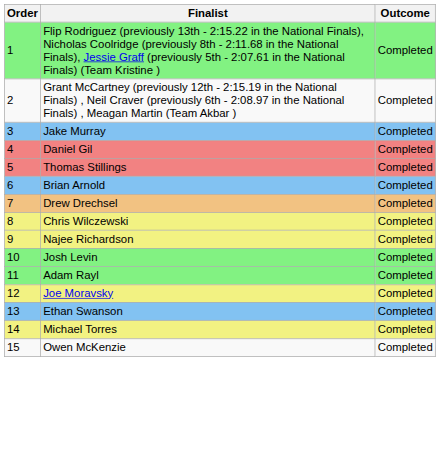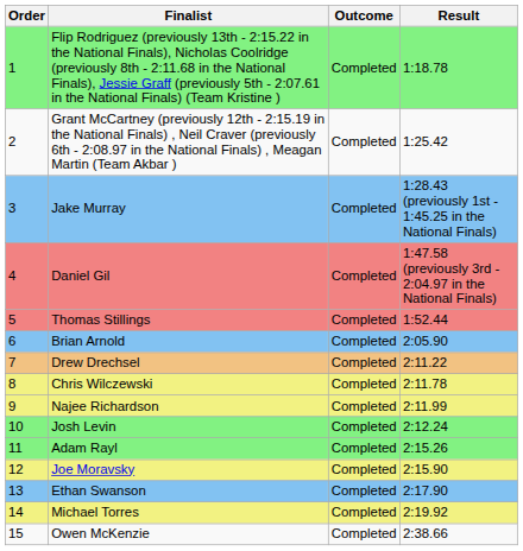 <table class="wikitable sortable">
 <tr>
 <th>Order</th>
 <th>Finalist</th>
 <th>Outcome</th>
+<th>Result</th>
 </tr>
 <tr style="background-color:#82f282">
 <td>1</td>
 <td>Flip Rodriguez (previously 13th - 2:15.22 in the National Finals), Nicholas Coolridge (previously 8th - 2:11.68 in the National Finals), <a href='#'>Jessie Graff</a> (previously 5th - 2:07.61 in the National Finals) (Team Kristine )</td>
 <td>Completed</td>
+<td>1:18.78</td>
 </tr>
 <tr>
 <td>2</td>
 <td>Grant McCartney (previously 12th - 2:15.19 in the National Finals) , Neil Craver (previously 6th - 2:08.97 in the National Finals) , Meagan Martin  (Team Akbar )</td>
 <td>Completed</td>
+<td>1:25.42</td>
 </tr>
 <tr style="background-color:#82c2f2">
 <td>3</td>
 <td>Jake Murray</td>
 <td>Completed</td>
+<td>1:28.43 (previously 1st - 1:45.25 in the National Finals)</td>
 </tr>
 <tr style="background-color:#f28282">
 <td>4</td>
 <td>Daniel Gil</td>
 <td>Completed</td>
+<td>1:47.58 (previously 3rd - 2:04.97 in the National Finals)</td>
 </tr>
 <tr style="background-color:#f28282">
 <td>5</td>
 <td>Thomas Stillings</td>
 <td>Completed</td>
+<td>1:52.44</td>
 </tr>
 <tr style="background-color:#82c2f2">
 <td>6</td>
 <td>Brian Arnold</td>
 <td>Completed</td>
+<td>2:05.90</td>
 </tr>
 <tr style="background-color:#f2c282">
 <td>7</td>
 <td>Drew Drechsel</td>
 <td>Completed</td>
+<td>2:11.22</td>
 </tr>
 <tr style="background-color:#f2f282">
 <td>8</td>
 <td>Chris Wilczewski</td>
 <td>Completed</td>
+<td>2:11.78</td>
 </tr>
 <tr style="background-color:#f2f282">
 <td>9</td>
 <td>Najee Richardson</td>
 <td>Completed</td>
+<td>2:11.99</td>
 </tr>
 <tr style="background-color:#82f282">
 <td>10</td>
 <td>Josh Levin</td>
 <td>Completed</td>
+<td>2:12.24</td>
 </tr>
 <tr style="background-color:#82f282">
 <td>11</td>
 <td>Adam Rayl</td>
 <td>Completed</td>
+<td>2:15.26</td>
 </tr>
 <tr style="background-color:#f2f282">
 <td>12</td>
 <td><a href='#'>Joe Moravsky</a></td>
 <td>Completed</td>
+<td>2:15.90</td>
 </tr>
 <tr style="background-color:#82c2f2">
 <td>13</td>
 <td>Ethan Swanson</td>
 <td>Completed</td>
+<td>2:17.90</td>
 </tr>
 <tr style="background-color:#f2f282">
 <td>14</td>
 <td>Michael Torres</td>
 <td>Completed</td>
+<td>2:19.92</td>
 </tr>
 <tr>
 <td>15</td>
 <td>Owen McKenzie</td>
 <td>Completed</td>
+<td>2:38.66</td>
 </tr>
 </table>
